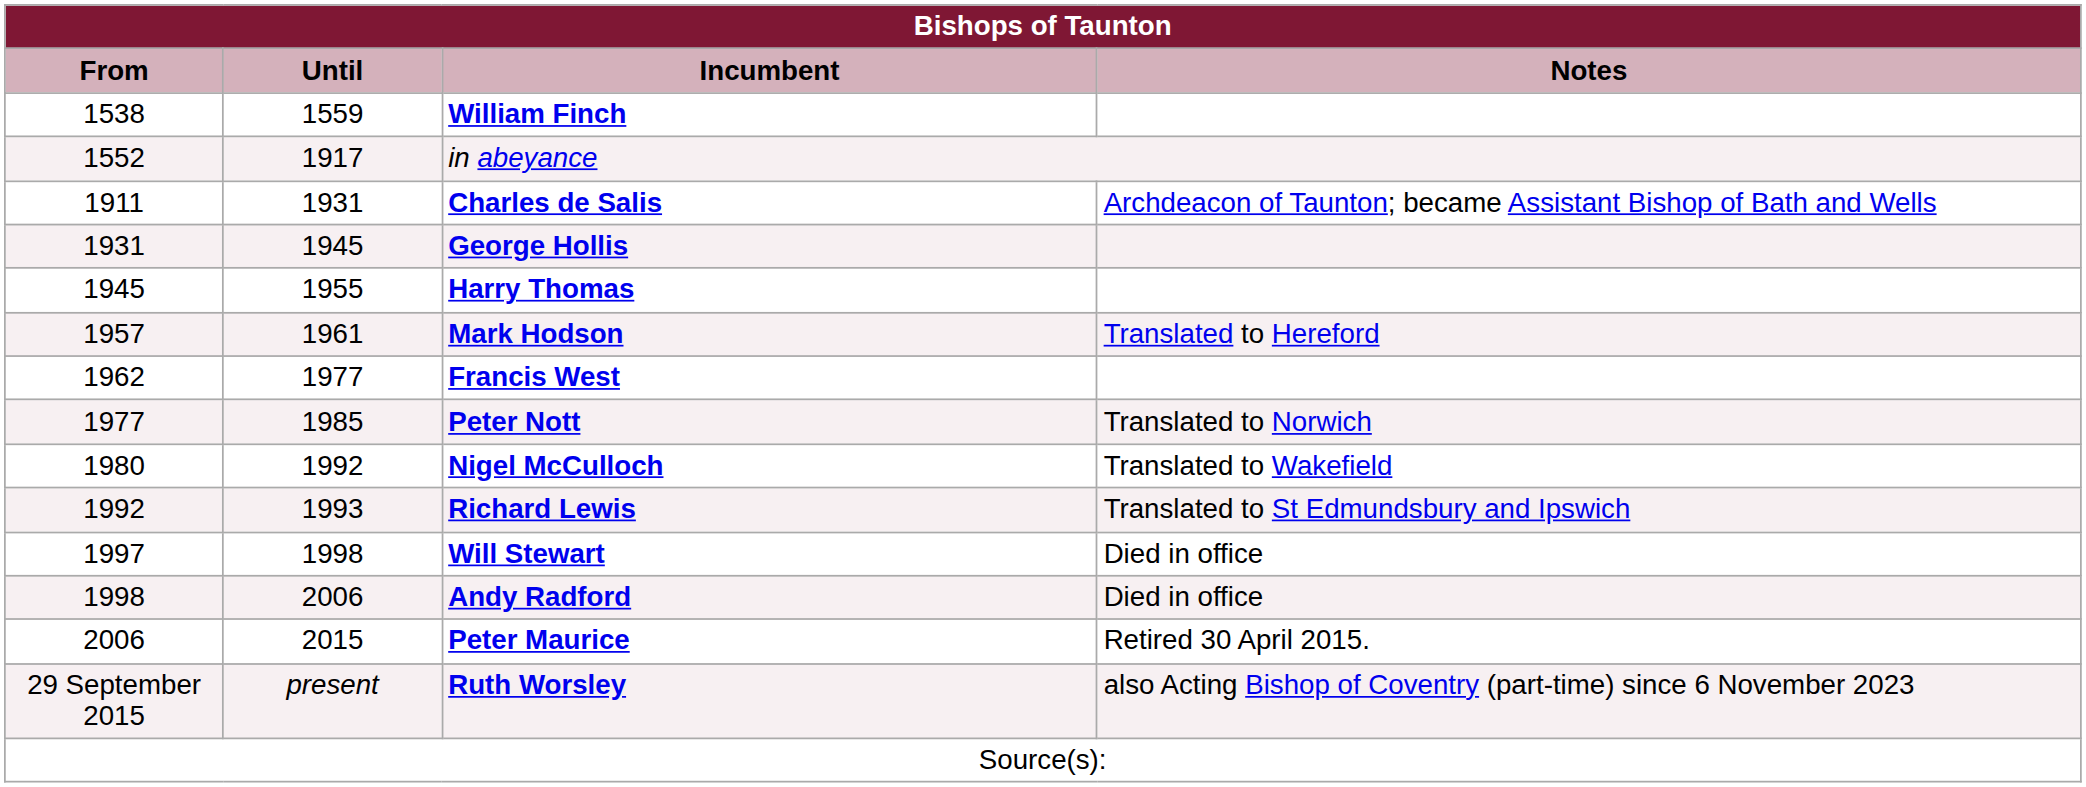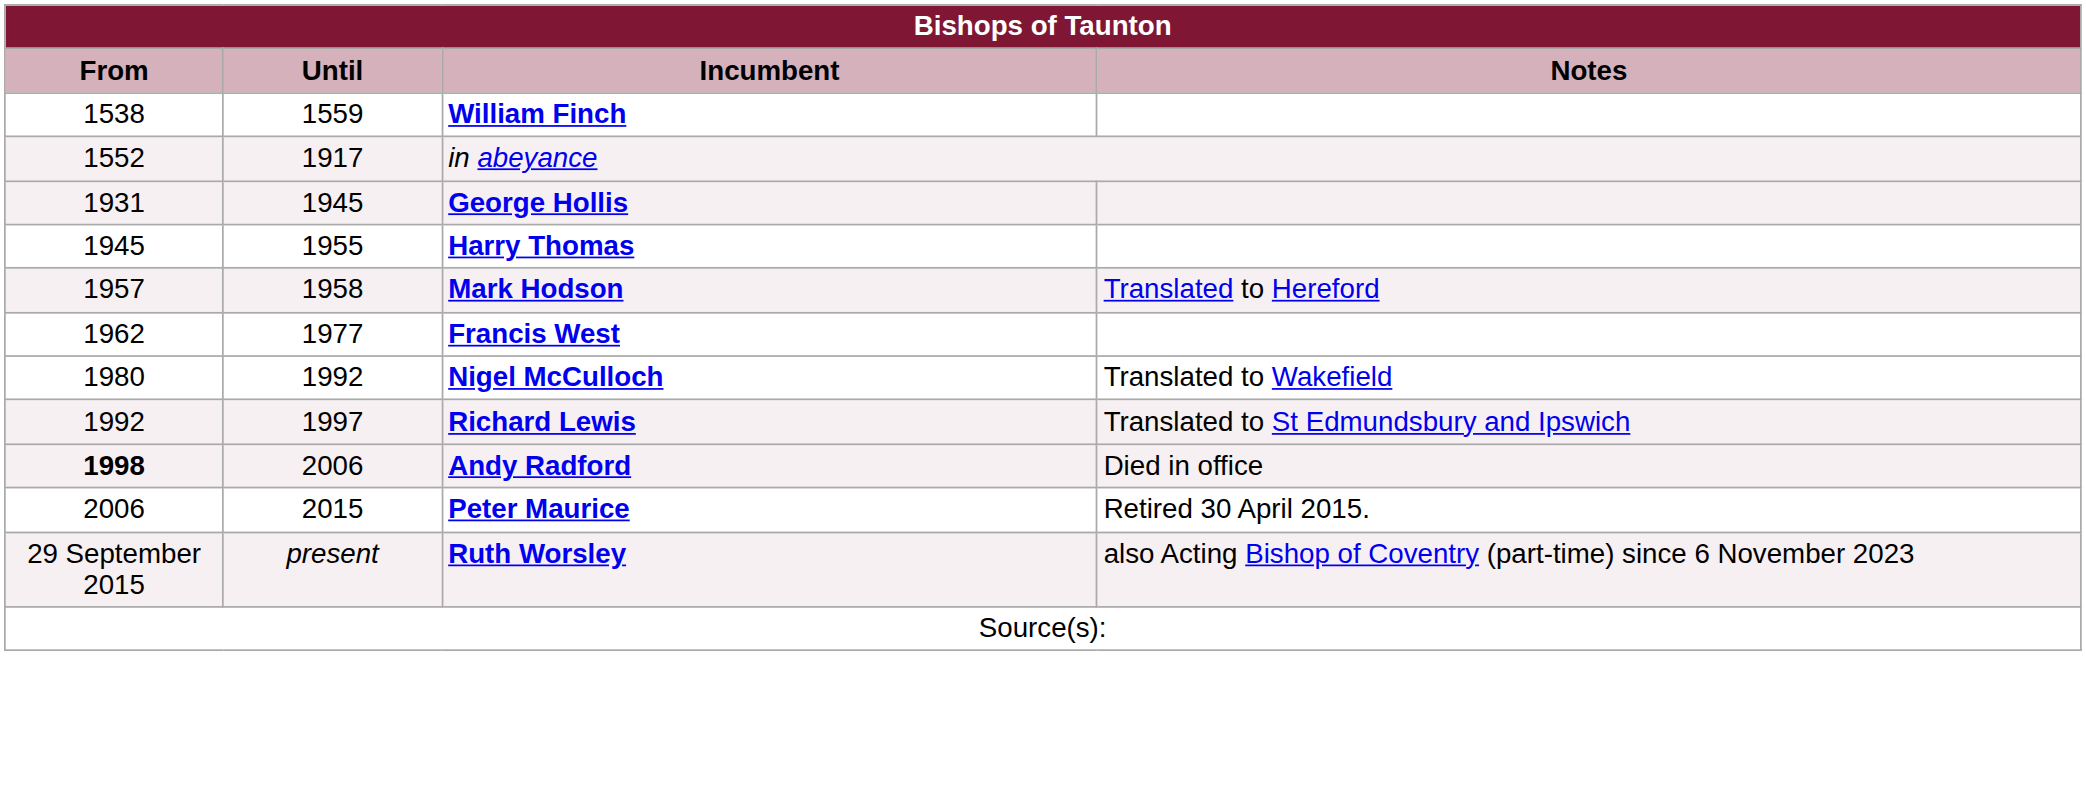 <table class="wikitable" style="width:95%;" border="1" cellpadding="2">
 <tr>
 <th colspan="4" style="background-color: #7F1734; color: white;">Bishops of Taunton</th>
 </tr>
 <tr valign=top>
 <th style="background-color:#D4B1BB" width="10%">From</th>
 <th style="background-color:#D4B1BB" width="10%">Until</th>
 <th style="background-color:#D4B1BB" width="30%">Incumbent</th>
 <th style="background-color:#D4B1BB" width="45%">Notes</th>
 </tr>
 <tr valign=top bgcolor="white">
 <td align="center">1538</td>
 <td align="center">1559</td>
 <td><strong><a href='#'>William Finch</a></strong></td>
 <td></td>
 </tr>
 <tr valign=top bgcolor="#F7F0F2">
 <td align="center">1552</td>
 <td align="center">1917</td>
 <td colspan="2"><em>in <a href='#'>abeyance</a></em></td>
 </tr>
-<tr valign=top bgcolor="white">
-<td align="center">1911</td>
-<td align="center">1931</td>
-<td><strong><a href='#'>Charles de Salis</a></strong></td>
-<td><a href='#'>Archdeacon of Taunton</a>; became <a href='#'>Assistant Bishop of Bath and Wells</a></td>
-</tr>
 <tr valign=top bgcolor="#F7F0F2">
 <td align="center">1931</td>
 <td align="center">1945</td>
 <td><strong><a href='#'>George Hollis</a></strong></td>
 <td></td>
 </tr>
 <tr valign=top bgcolor="white">
 <td align="center">1945</td>
 <td align="center">1955</td>
 <td><strong><a href='#'>Harry Thomas</a></strong></td>
 <td></td>
 </tr>
 <tr valign=top bgcolor="#F7F0F2">
 <td align="center">1957</td>
-<td align="center">1961</td>
+<td align="center">1958</td>
 <td><strong><a href='#'>Mark Hodson</a></strong></td>
 <td><a href='#'>Translated</a> to <a href='#'>Hereford</a></td>
 </tr>
 <tr valign=top bgcolor="white">
 <td align="center">1962</td>
 <td align="center">1977</td>
 <td><strong><a href='#'>Francis West</a></strong></td>
 <td></td>
 </tr>
-<tr valign=top bgcolor="#F7F0F2">
-<td align="center">1977</td>
-<td align="center">1985</td>
-<td><strong><a href='#'>Peter Nott</a></strong></td>
-<td>Translated to <a href='#'>Norwich</a></td>
-</tr>
 <tr valign=top bgcolor="white">
 <td align="center">1980</td>
 <td align="center">1992</td>
 <td><strong><a href='#'>Nigel McCulloch</a></strong></td>
 <td>Translated to <a href='#'>Wakefield</a></td>
 </tr>
 <tr valign=top bgcolor="#F7F0F2">
 <td align="center">1992</td>
-<td align="center">1993</td>
+<td align="center">1997</td>
 <td><strong><a href='#'>Richard Lewis</a></strong></td>
 <td>Translated to <a href='#'>St Edmundsbury and Ipswich</a></td>
 </tr>
-<tr valign=top bgcolor="white">
-<td align="center">1997</td>
-<td align="center">1998</td>
-<td><strong><a href='#'>Will Stewart</a></strong></td>
-<td>Died in office</td>
-</tr>
 <tr valign=top bgcolor="#F7F0F2">
-<td align="center">1998</td>
+<td align="center"><strong>1998</strong></td>
 <td align="center">2006</td>
 <td><strong><a href='#'>Andy Radford</a></strong></td>
 <td>Died in office</td>
 </tr>
 <tr valign=top bgcolor="white">
 <td align="center">2006</td>
 <td align="center">2015</td>
 <td><strong><a href='#'>Peter Maurice</a></strong></td>
 <td>Retired 30 April 2015.</td>
 </tr>
 <tr valign=top bgcolor="#F7F0F2">
 <td align="center">29 September 2015</td>
 <td align="center"><em>present</em></td>
 <td><strong><a href='#'>Ruth Worsley</a></strong></td>
 <td> also Acting <a href='#'>Bishop of Coventry</a> (part-time) since 6 November 2023</td>
 </tr>
 <tr valign=top bgcolor="white">
 <td align="center" colspan="4">Source(s):</td>
 </tr>
 </table>
